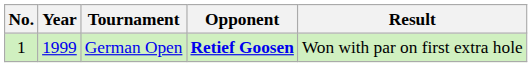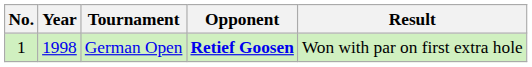 <table class="wikitable" style="font-size:95%;">
 <tr>
 <th>No.</th>
 <th>Year</th>
 <th>Tournament</th>
 <th>Opponent</th>
 <th>Result</th>
 </tr>
 <tr style="background:#D0F0C0;">
 <td align=center>1</td>
-<td><a href='#'>1999</a></td>
+<td><a href='#'>1998</a></td>
 <td><a href='#'>German Open</a></td>
 <td><strong> <a href='#'>Retief Goosen</a></strong></td>
 <td>Won with par on first extra hole</td>
 </tr>
 </table>
